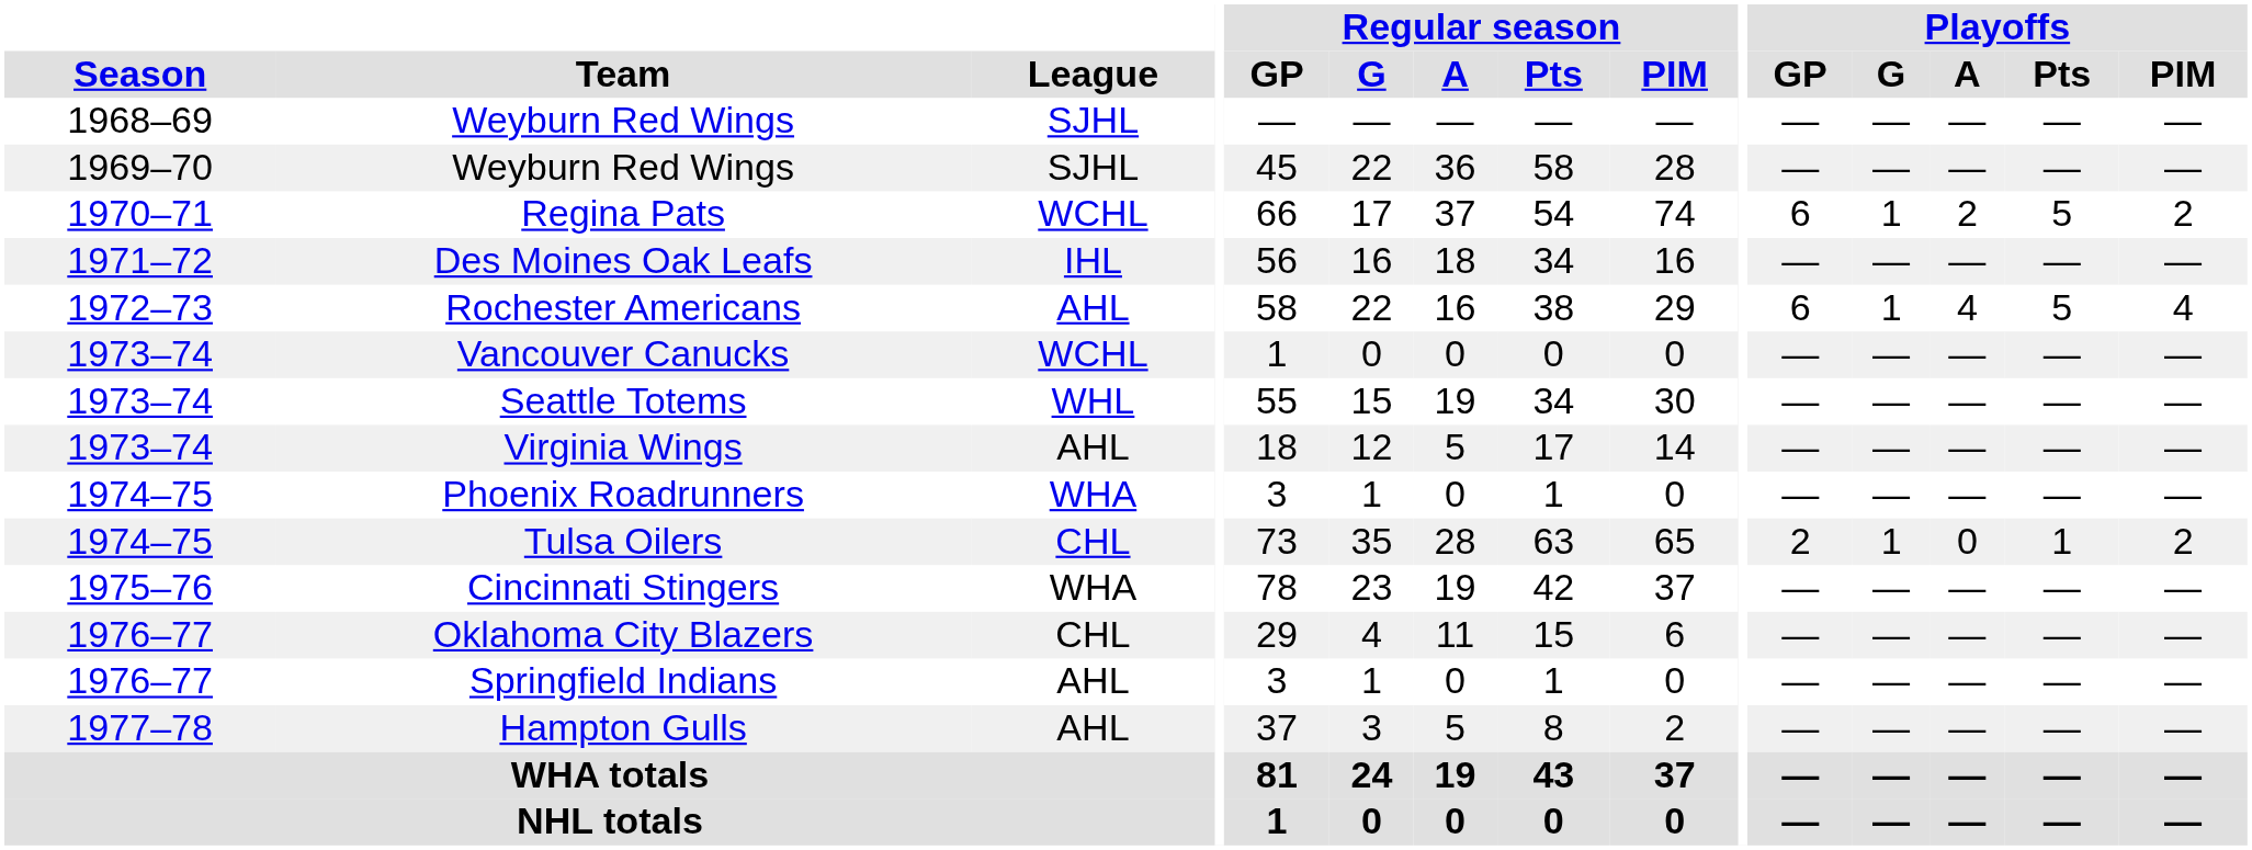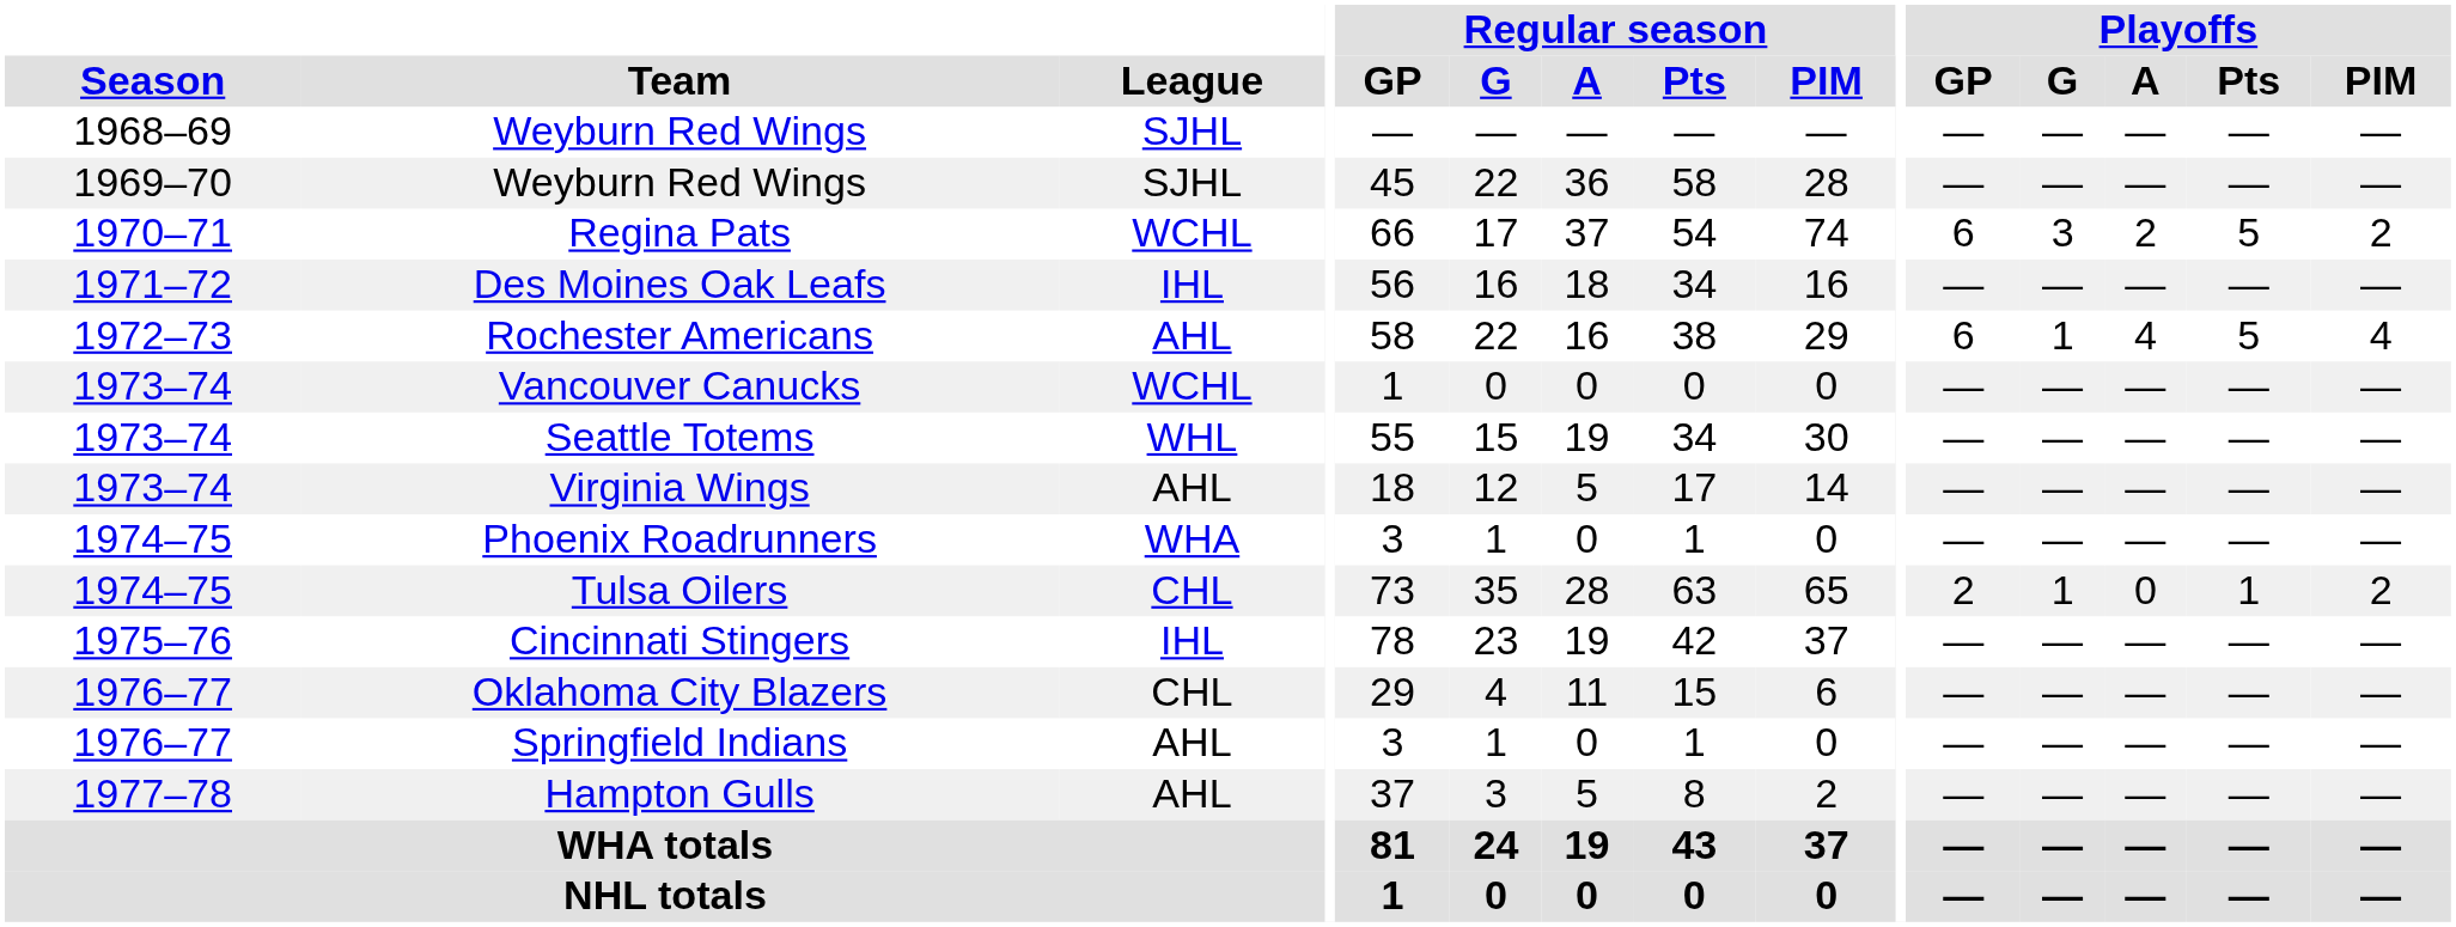 <table border="0" cellpadding="1" cellspacing="0" style="text-align:center; width:60em">
 <tr bgcolor="#e0e0e0">
 <th colspan="3" bgcolor="#ffffff"></th>
 <th rowspan="100" bgcolor="#ffffff"></th>
 <th colspan="5"><a href='#'>Regular season</a></th>
 <th rowspan="100" bgcolor="#ffffff"></th>
 <th colspan="5"><a href='#'>Playoffs</a></th>
 </tr>
 <tr bgcolor="#e0e0e0">
 <th><a href='#'>Season</a></th>
 <th>Team</th>
 <th>League</th>
 <th>GP</th>
 <th><a href='#'>G</a></th>
 <th><a href='#'>A</a></th>
 <th><a href='#'>Pts</a></th>
 <th><a href='#'>PIM</a></th>
 <th>GP</th>
 <th>G</th>
 <th>A</th>
 <th>Pts</th>
 <th>PIM</th>
 </tr>
 <tr>
 <td>1968–69</td>
 <td><a href='#'>Weyburn Red Wings</a></td>
 <td><a href='#'>SJHL</a></td>
 <td>—</td>
 <td>—</td>
 <td>—</td>
 <td>—</td>
 <td>—</td>
 <td>—</td>
 <td>—</td>
 <td>—</td>
 <td>—</td>
 <td>—</td>
 </tr>
 <tr bgcolor="#f0f0f0">
 <td>1969–70</td>
 <td>Weyburn Red Wings</td>
 <td>SJHL</td>
 <td>45</td>
 <td>22</td>
 <td>36</td>
 <td>58</td>
 <td>28</td>
 <td>—</td>
 <td>—</td>
 <td>—</td>
 <td>—</td>
 <td>—</td>
 </tr>
 <tr>
 <td><a href='#'>1970–71</a></td>
 <td><a href='#'>Regina Pats</a></td>
 <td><a href='#'>WCHL</a></td>
 <td>66</td>
 <td>17</td>
 <td>37</td>
 <td>54</td>
 <td>74</td>
 <td>6</td>
-<td>1</td>
+<td>3</td>
 <td>2</td>
 <td>5</td>
 <td>2</td>
 </tr>
 <tr bgcolor="#f0f0f0">
 <td><a href='#'>1971–72</a></td>
 <td><a href='#'>Des Moines Oak Leafs</a></td>
 <td><a href='#'>IHL</a></td>
 <td>56</td>
 <td>16</td>
 <td>18</td>
 <td>34</td>
 <td>16</td>
 <td>—</td>
 <td>—</td>
 <td>—</td>
 <td>—</td>
 <td>—</td>
 </tr>
 <tr>
 <td><a href='#'>1972–73</a></td>
 <td><a href='#'>Rochester Americans</a></td>
 <td><a href='#'>AHL</a></td>
 <td>58</td>
 <td>22</td>
 <td>16</td>
 <td>38</td>
 <td>29</td>
 <td>6</td>
 <td>1</td>
 <td>4</td>
 <td>5</td>
 <td>4</td>
 </tr>
 <tr bgcolor="#f0f0f0">
 <td><a href='#'>1973–74</a></td>
 <td><a href='#'>Vancouver Canucks</a></td>
 <td><a href='#'>WCHL</a></td>
 <td>1</td>
 <td>0</td>
 <td>0</td>
 <td>0</td>
 <td>0</td>
 <td>—</td>
 <td>—</td>
 <td>—</td>
 <td>—</td>
 <td>—</td>
 </tr>
 <tr>
 <td><a href='#'>1973–74</a></td>
 <td><a href='#'>Seattle Totems</a></td>
 <td><a href='#'>WHL</a></td>
 <td>55</td>
 <td>15</td>
 <td>19</td>
 <td>34</td>
 <td>30</td>
 <td>—</td>
 <td>—</td>
 <td>—</td>
 <td>—</td>
 <td>—</td>
 </tr>
 <tr bgcolor="#f0f0f0">
 <td><a href='#'>1973–74</a></td>
 <td><a href='#'>Virginia Wings</a></td>
 <td>AHL</td>
 <td>18</td>
 <td>12</td>
 <td>5</td>
 <td>17</td>
 <td>14</td>
 <td>—</td>
 <td>—</td>
 <td>—</td>
 <td>—</td>
 <td>—</td>
 </tr>
 <tr>
 <td><a href='#'>1974–75</a></td>
 <td><a href='#'>Phoenix Roadrunners</a></td>
 <td><a href='#'>WHA</a></td>
 <td>3</td>
 <td>1</td>
 <td>0</td>
 <td>1</td>
 <td>0</td>
 <td>—</td>
 <td>—</td>
 <td>—</td>
 <td>—</td>
 <td>—</td>
 </tr>
 <tr bgcolor="#f0f0f0">
 <td><a href='#'>1974–75</a></td>
 <td><a href='#'>Tulsa Oilers</a></td>
 <td><a href='#'>CHL</a></td>
 <td>73</td>
 <td>35</td>
 <td>28</td>
 <td>63</td>
 <td>65</td>
 <td>2</td>
 <td>1</td>
 <td>0</td>
 <td>1</td>
 <td>2</td>
 </tr>
 <tr>
 <td><a href='#'>1975–76</a></td>
 <td><a href='#'>Cincinnati Stingers</a></td>
-<td>WHA</td>
+<td><a href='#'>IHL</a></td>
 <td>78</td>
 <td>23</td>
 <td>19</td>
 <td>42</td>
 <td>37</td>
 <td>—</td>
 <td>—</td>
 <td>—</td>
 <td>—</td>
 <td>—</td>
 </tr>
 <tr bgcolor="#f0f0f0">
 <td><a href='#'>1976–77</a></td>
 <td><a href='#'>Oklahoma City Blazers</a></td>
 <td>CHL</td>
 <td>29</td>
 <td>4</td>
 <td>11</td>
 <td>15</td>
 <td>6</td>
 <td>—</td>
 <td>—</td>
 <td>—</td>
 <td>—</td>
 <td>—</td>
 </tr>
 <tr>
 <td><a href='#'>1976–77</a></td>
 <td><a href='#'>Springfield Indians</a></td>
 <td>AHL</td>
 <td>3</td>
 <td>1</td>
 <td>0</td>
 <td>1</td>
 <td>0</td>
 <td>—</td>
 <td>—</td>
 <td>—</td>
 <td>—</td>
 <td>—</td>
 </tr>
 <tr bgcolor="#f0f0f0">
 <td><a href='#'>1977–78</a></td>
 <td><a href='#'>Hampton Gulls</a></td>
 <td>AHL</td>
 <td>37</td>
 <td>3</td>
 <td>5</td>
 <td>8</td>
 <td>2</td>
 <td>—</td>
 <td>—</td>
 <td>—</td>
 <td>—</td>
 <td>—</td>
 </tr>
 <tr bgcolor="#e0e0e0">
 <th colspan="3">WHA totals</th>
 <th>81</th>
 <th>24</th>
 <th>19</th>
 <th>43</th>
 <th>37</th>
 <th>—</th>
 <th>—</th>
 <th>—</th>
 <th>—</th>
 <th>—</th>
 </tr>
 <tr bgcolor="#e0e0e0">
 <th colspan="3">NHL totals</th>
 <th>1</th>
 <th>0</th>
 <th>0</th>
 <th>0</th>
 <th>0</th>
 <th>—</th>
 <th>—</th>
 <th>—</th>
 <th>—</th>
 <th>—</th>
 </tr>
 </table>
